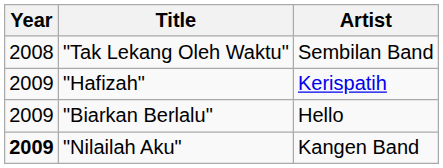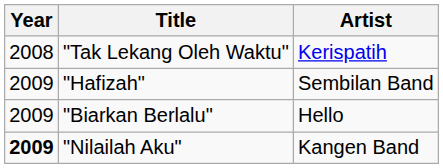 <table class="wikitable">
 <tr>
 <th>Year</th>
 <th>Title</th>
 <th>Artist</th>
 </tr>
 <tr>
 <td>2008</td>
 <td>"Tak Lekang Oleh Waktu"</td>
-<td>Sembilan Band</td>
+<td><a href='#'>Kerispatih</a></td>
 </tr>
 <tr>
 <td>2009</td>
 <td>"Hafizah"</td>
-<td><a href='#'>Kerispatih</a></td>
+<td>Sembilan Band</td>
 </tr>
 <tr>
 <td>2009</td>
 <td>"Biarkan Berlalu"</td>
 <td>Hello</td>
 </tr>
 <tr>
 <td><strong>2009</strong></td>
 <td>"Nilailah Aku"</td>
 <td>Kangen Band</td>
 </tr>
 </table>
